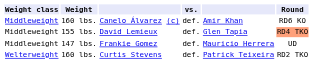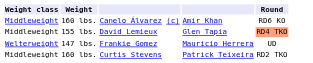 <table class="toccolours" style="font-size: 85%;">
 <tr>
 <th style="background:#e6e8fa; color:#000; text-align:center;">Weight class</th>
 <th style="background:#e6e8fa; color:#000; text-align:center;">Weight</th>
 <th style="background:#e6e8fa; color:#000; text-align:center;"></th>
-<th style="background:#e6e8fa; color:#000; text-align:center;">vs.</th>
 <th style="background:#e6e8fa; color:#000; text-align:center;"></th>
 <th style="background:#e6e8fa; color:#000; text-align:center;">Round</th>
 </tr>
 <tr>
 <td><a href='#'>Middleweight</a></td>
 <td>160 lbs.</td>
 <td> <a href='#'>Canelo Álvarez</a> <a href='#'>(c)</a></td>
-<td>def.</td>
 <td> <a href='#'>Amir Khan</a></td>
 <td align=center>RD6 KO</td>
 </tr>
 <tr>
 <td>Middleweight</td>
 <td>155 lbs.</td>
 <td> <a href='#'>David Lemieux</a></td>
-<td>def.</td>
 <td> <a href='#'>Glen Tapia</a></td>
 <td align=center style="background: lightsalmon;">RD4 TKO</td>
 </tr>
 <tr>
-<td>Middleweight</td>
+<td><a href='#'>Welterweight</a></td>
 <td>147 lbs.</td>
 <td> <a href='#'>Frankie Gomez</a></td>
-<td>def.</td>
 <td> <a href='#'>Mauricio Herrera</a></td>
 <td align=center>UD</td>
 </tr>
 <tr>
-<td><a href='#'>Welterweight</a></td>
+<td>Middleweight</td>
 <td>160 lbs.</td>
 <td> <a href='#'>Curtis Stevens</a></td>
-<td>def.</td>
 <td> <a href='#'>Patrick Teixeira</a></td>
 <td align=center>RD2 TKO</td>
 </tr>
 </table>
